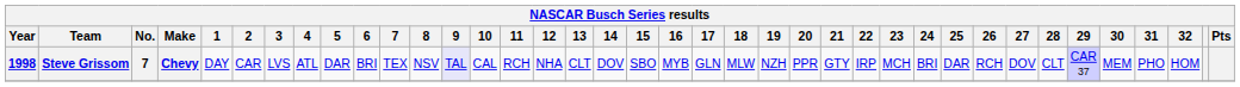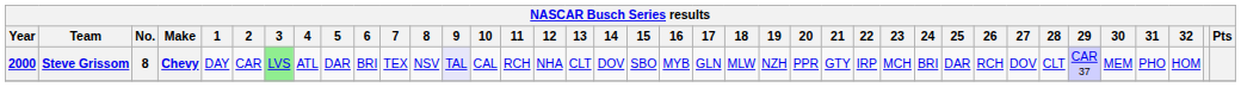 <table class="wikitable" style="text-align:center; font-size:75%">
 <tr>
 <th colspan=42><a href='#'>NASCAR Busch Series</a> results</th>
 </tr>
 <tr>
 <th>Year</th>
 <th>Team</th>
 <th>No.</th>
 <th>Make</th>
 <th>1</th>
 <th>2</th>
 <th>3</th>
 <th>4</th>
 <th>5</th>
 <th>6</th>
 <th>7</th>
 <th>8</th>
 <th>9</th>
 <th>10</th>
 <th>11</th>
 <th>12</th>
 <th>13</th>
 <th>14</th>
 <th>15</th>
 <th>16</th>
 <th>17</th>
 <th>18</th>
 <th>19</th>
 <th>20</th>
 <th>21</th>
 <th>22</th>
 <th>23</th>
 <th>24</th>
 <th>25</th>
 <th>26</th>
 <th>27</th>
 <th>28</th>
 <th>29</th>
 <th>30</th>
 <th>31</th>
 <th>32</th>
 <th></th>
 <th>Pts</th>
 </tr>
 <tr>
-<th><a href='#'>1998</a></th>
+<th><a href='#'>2000</a></th>
 <th><a href='#'>Steve Grissom</a></th>
-<th>7</th>
+<th>8</th>
 <th><a href='#'>Chevy</a></th>
 <td><a href='#'>DAY</a></td>
 <td><a href='#'>CAR</a></td>
-<td><a href='#'>LVS</a></td>
+<td style="background: lightgreen;"><a href='#'>LVS</a></td>
 <td><a href='#'>ATL</a></td>
 <td><a href='#'>DAR</a></td>
 <td><a href='#'>BRI</a></td>
 <td><a href='#'>TEX</a></td>
 <td><a href='#'>NSV</a></td>
 <td style="background: lavender;"><a href='#'>TAL</a></td>
 <td><a href='#'>CAL</a></td>
 <td><a href='#'>RCH</a></td>
 <td><a href='#'>NHA</a></td>
 <td><a href='#'>CLT</a></td>
 <td><a href='#'>DOV</a></td>
 <td><a href='#'>SBO</a></td>
 <td><a href='#'>MYB</a></td>
 <td><a href='#'>GLN</a></td>
 <td><a href='#'>MLW</a></td>
 <td><a href='#'>NZH</a></td>
 <td><a href='#'>PPR</a></td>
 <td><a href='#'>GTY</a></td>
 <td><a href='#'>IRP</a></td>
 <td><a href='#'>MCH</a></td>
 <td><a href='#'>BRI</a></td>
 <td><a href='#'>DAR</a></td>
 <td><a href='#'>RCH</a></td>
 <td><a href='#'>DOV</a></td>
 <td><a href='#'>CLT</a></td>
 <td bgcolor="CFCFFF"><a href='#'>CAR</a><br><small>37</small></td>
 <td><a href='#'>MEM</a></td>
 <td><a href='#'>PHO</a></td>
 <td><a href='#'>HOM</a></td>
 <th></th>
 <th></th>
 </tr>
 <tr>
 </tr>
 </table>
